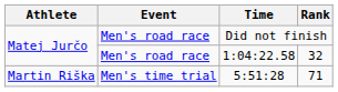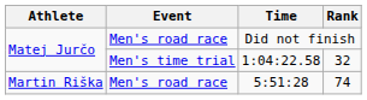 <table class=wikitable style="font-size:90%">
 <tr>
 <th>Athlete</th>
 <th>Event</th>
 <th>Time</th>
 <th>Rank</th>
 </tr>
 <tr align=center>
 <td align=left rowspan=2><a href='#'>Matej Jurčo</a></td>
 <td align=left><a href='#'>Men's road race</a></td>
 <td colspan=2>Did not finish</td>
 </tr>
 <tr align=center>
-<td align=left><a href='#'>Men's road race</a></td>
+<td align=left><a href='#'>Men's time trial</a></td>
 <td>1:04:22.58</td>
 <td>32</td>
 </tr>
 <tr align=center>
 <td align=left><a href='#'>Martin Riška</a></td>
-<td align=left><a href='#'>Men's time trial</a></td>
+<td align=left><a href='#'>Men's road race</a></td>
 <td>5:51:28</td>
-<td>71</td>
+<td>74</td>
 </tr>
 </table>
